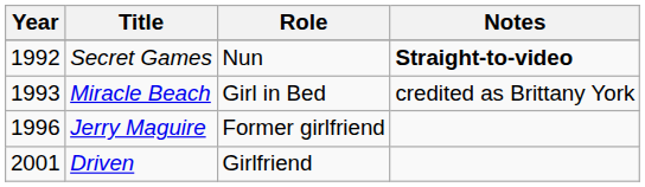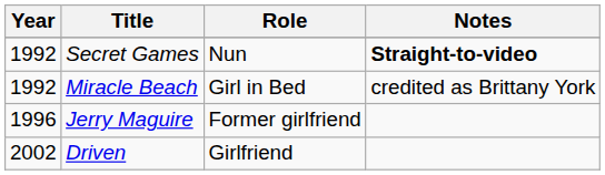 <table class="wikitable sortable">
 <tr>
 <th>Year</th>
 <th>Title</th>
 <th>Role</th>
 <th class="unsortable">Notes</th>
 </tr>
 <tr>
 </tr>
 <tr>
 <td>1992</td>
 <td><em>Secret Games</em></td>
 <td>Nun</td>
 <td><strong>Straight-to-video</strong></td>
 </tr>
 <tr>
-<td>1993</td>
+<td>1992</td>
 <td><em><a href='#'>Miracle Beach</a></em></td>
 <td>Girl in Bed</td>
 <td>credited as Brittany York</td>
 </tr>
 <tr>
 <td>1996</td>
 <td><em><a href='#'>Jerry Maguire</a></em></td>
 <td>Former girlfriend</td>
 <td></td>
 </tr>
 <tr>
-<td>2001</td>
+<td>2002</td>
 <td><em><a href='#'>Driven</a></em></td>
 <td>Girlfriend</td>
 <td></td>
 </tr>
 </table>
